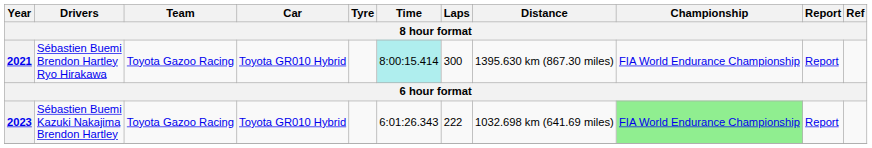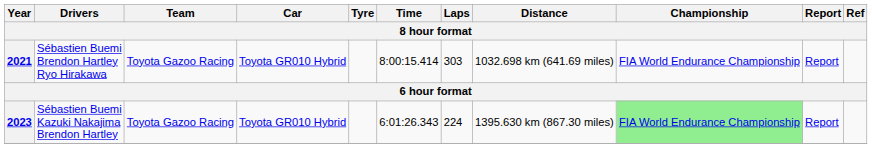 <table class="wikitable sortable">
 <tr>
 <th>Year</th>
 <th>Drivers</th>
 <th>Team</th>
 <th>Car</th>
 <th>Tyre</th>
 <th>Time</th>
 <th>Laps</th>
 <th>Distance</th>
 <th>Championship</th>
 <th>Report</th>
 <th>Ref</th>
 </tr>
 <tr>
 <th colspan="11">8 hour format</th>
 </tr>
 <tr>
 <th><a href='#'>2021</a></th>
 <td> <a href='#'>Sébastien Buemi</a><br> <a href='#'>Brendon Hartley</a><br> <a href='#'>Ryo Hirakawa</a></td>
 <td> <a href='#'>Toyota Gazoo Racing</a></td>
 <td><a href='#'>Toyota GR010 Hybrid</a></td>
 <td></td>
-<td style="background: paleturquoise;">8:00:15.414</td>
-<td>300</td>
-<td>1395.630 km (867.30 miles)</td>
+<td>8:00:15.414</td>
+<td>303</td>
+<td>1032.698 km (641.69 miles)</td>
 <td><a href='#'>FIA World Endurance Championship</a></td>
 <td><a href='#'>Report</a></td>
 <td></td>
 </tr>
 <tr>
 <th colspan="11">6 hour format</th>
 </tr>
 <tr>
 <th><a href='#'>2023</a></th>
 <td> <a href='#'>Sébastien Buemi</a><br> <a href='#'>Kazuki Nakajima</a><br> <a href='#'>Brendon Hartley</a></td>
 <td> <a href='#'>Toyota Gazoo Racing</a></td>
 <td><a href='#'>Toyota GR010 Hybrid</a></td>
 <td></td>
 <td>6:01:26.343</td>
-<td>222</td>
-<td>1032.698 km (641.69 miles)</td>
+<td>224</td>
+<td>1395.630 km (867.30 miles)</td>
 <td style="background: lightgreen;"><a href='#'>FIA World Endurance Championship</a></td>
 <td><a href='#'>Report</a></td>
 <td></td>
 </tr>
 <tr>
 </tr>
 </table>
